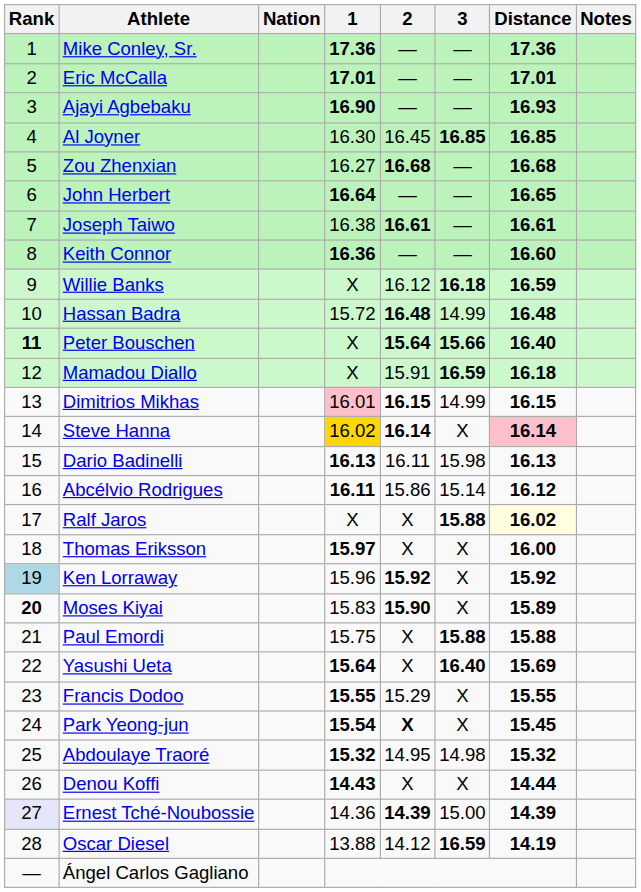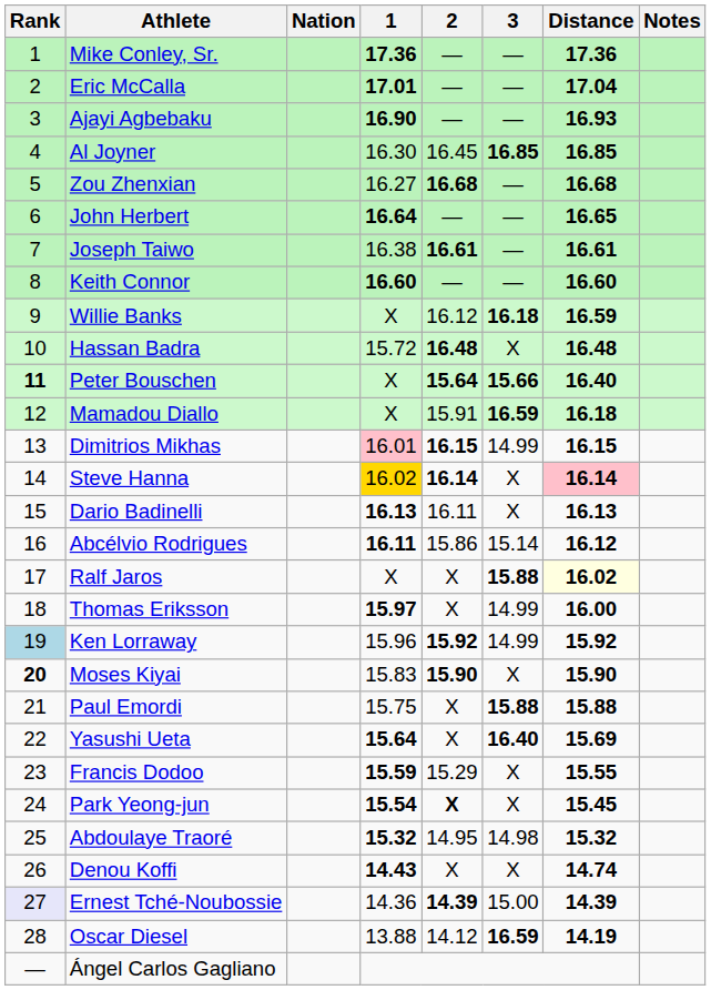 <table class="wikitable sortable" style="text-align:center;">
 <tr>
 <th>Rank</th>
 <th>Athlete</th>
 <th>Nation</th>
 <th>1</th>
 <th>2</th>
 <th>3</th>
 <th>Distance</th>
 <th>Notes</th>
 </tr>
 <tr style="background:#bbf3bb;">
 <td>1</td>
 <td align=left><a href='#'>Mike Conley, Sr.</a></td>
 <td align=left></td>
 <td><strong>17.36</strong></td>
 <td data-sort-value=1.00>—</td>
 <td data-sort-value=1.00>—</td>
 <td><strong>17.36</strong></td>
 <td></td>
 </tr>
 <tr style="background:#bbf3bb;">
 <td>2</td>
 <td align=left><a href='#'>Eric McCalla</a></td>
 <td align=left></td>
 <td><strong>17.01</strong></td>
 <td data-sort-value=1.00>—</td>
 <td data-sort-value=1.00>—</td>
-<td><strong>17.01</strong></td>
+<td><strong>17.04</strong></td>
 <td></td>
 </tr>
 <tr style="background:#bbf3bb;">
 <td>3</td>
 <td align=left><a href='#'>Ajayi Agbebaku</a></td>
 <td align=left></td>
 <td><strong>16.90</strong></td>
 <td data-sort-value=1.00>—</td>
 <td data-sort-value=1.00>—</td>
 <td><strong>16.93</strong></td>
 <td></td>
 </tr>
 <tr style="background:#bbf3bb;">
 <td>4</td>
 <td align=left><a href='#'>Al Joyner</a></td>
 <td align=left></td>
 <td>16.30</td>
 <td>16.45</td>
 <td><strong>16.85</strong></td>
 <td><strong>16.85</strong></td>
 <td></td>
 </tr>
 <tr style="background:#bbf3bb;">
 <td>5</td>
 <td align=left><a href='#'>Zou Zhenxian</a></td>
 <td align=left></td>
 <td>16.27</td>
 <td><strong>16.68</strong></td>
 <td data-sort-value=1.00>—</td>
 <td><strong>16.68</strong></td>
 <td></td>
 </tr>
 <tr style="background:#bbf3bb;">
 <td>6</td>
 <td align=left><a href='#'>John Herbert</a></td>
 <td align=left></td>
 <td><strong>16.64</strong></td>
 <td data-sort-value=1.00>—</td>
 <td data-sort-value=1.00>—</td>
 <td><strong>16.65</strong></td>
 <td></td>
 </tr>
 <tr style="background:#bbf3bb;">
 <td>7</td>
 <td align=left><a href='#'>Joseph Taiwo</a></td>
 <td align=left></td>
 <td>16.38</td>
 <td><strong>16.61</strong></td>
 <td data-sort-value=1.00>—</td>
 <td><strong>16.61</strong></td>
 <td></td>
 </tr>
 <tr style="background:#bbf3bb;">
 <td>8</td>
 <td align=left><a href='#'>Keith Connor</a></td>
 <td align=left></td>
-<td><strong>16.36</strong></td>
+<td><strong>16.60</strong></td>
 <td data-sort-value=1.00>—</td>
 <td data-sort-value=1.00>—</td>
 <td><strong>16.60</strong></td>
 <td></td>
 </tr>
 <tr style="background:#ccf9cc;">
 <td>9</td>
 <td align=left><a href='#'>Willie Banks</a></td>
 <td align=left></td>
 <td data-sort-value=1.00>X</td>
 <td>16.12</td>
 <td><strong>16.18</strong></td>
 <td><strong>16.59</strong></td>
 <td></td>
 </tr>
 <tr style="background:#ccf9cc;">
 <td>10</td>
 <td align=left><a href='#'>Hassan Badra</a></td>
 <td align=left></td>
 <td>15.72</td>
 <td><strong>16.48</strong></td>
-<td>14.99</td>
+<td data-sort-value=1.00>X</td>
 <td><strong>16.48</strong></td>
 <td></td>
 </tr>
 <tr style="background:#ccf9cc;">
 <td><strong>11</strong></td>
 <td align=left><a href='#'>Peter Bouschen</a></td>
 <td align=left></td>
 <td data-sort-value=1.00>X</td>
 <td><strong>15.64</strong></td>
 <td><strong>15.66</strong></td>
 <td><strong>16.40</strong></td>
 <td></td>
 </tr>
 <tr style="background:#ccf9cc;">
 <td>12</td>
 <td align=left><a href='#'>Mamadou Diallo</a></td>
 <td align=left></td>
 <td data-sort-value=1.00>X</td>
 <td>15.91</td>
 <td><strong>16.59</strong></td>
 <td><strong>16.18</strong></td>
 <td></td>
 </tr>
 <tr>
 <td>13</td>
 <td align=left><a href='#'>Dimitrios Mikhas</a></td>
 <td align=left></td>
 <td style="background: pink;">16.01</td>
 <td><strong>16.15</strong></td>
 <td>14.99</td>
 <td><strong>16.15</strong></td>
 <td></td>
 </tr>
 <tr>
 <td>14</td>
 <td align=left><a href='#'>Steve Hanna</a></td>
 <td align=left></td>
 <td style="background: gold;">16.02</td>
 <td><strong>16.14</strong></td>
 <td data-sort-value=1.00>X</td>
 <td style="background: pink;"><strong>16.14</strong></td>
 <td></td>
 </tr>
 <tr>
 <td>15</td>
 <td align=left><a href='#'>Dario Badinelli</a></td>
 <td align=left></td>
 <td><strong>16.13</strong></td>
 <td>16.11</td>
-<td>15.98</td>
+<td data-sort-value=1.00>X</td>
 <td><strong>16.13</strong></td>
 <td></td>
 </tr>
 <tr>
 <td>16</td>
 <td align=left><a href='#'>Abcélvio Rodrigues</a></td>
 <td align=left></td>
 <td><strong>16.11</strong></td>
 <td>15.86</td>
 <td>15.14</td>
 <td><strong>16.12</strong></td>
 <td></td>
 </tr>
 <tr>
 <td>17</td>
 <td align=left><a href='#'>Ralf Jaros</a></td>
 <td align=left></td>
 <td data-sort-value=1.00>X</td>
 <td data-sort-value=1.00>X</td>
 <td><strong>15.88</strong></td>
 <td style="background: lightyellow;"><strong>16.02</strong></td>
 <td></td>
 </tr>
 <tr>
 <td>18</td>
 <td align=left><a href='#'>Thomas Eriksson</a></td>
 <td align=left></td>
 <td><strong>15.97</strong></td>
 <td data-sort-value=1.00>X</td>
-<td data-sort-value=1.00>X</td>
+<td>14.99</td>
 <td><strong>16.00</strong></td>
 <td></td>
 </tr>
 <tr>
 <td style="background: lightblue;">19</td>
 <td align=left><a href='#'>Ken Lorraway</a></td>
 <td align=left></td>
 <td>15.96</td>
 <td><strong>15.92</strong></td>
-<td data-sort-value=1.00>X</td>
+<td>14.99</td>
 <td><strong>15.92</strong></td>
 <td></td>
 </tr>
 <tr>
 <td><strong>20</strong></td>
 <td align=left><a href='#'>Moses Kiyai</a></td>
 <td align=left></td>
 <td>15.83</td>
 <td><strong>15.90</strong></td>
 <td data-sort-value=1.00>X</td>
-<td><strong>15.89</strong></td>
+<td><strong>15.90</strong></td>
 <td></td>
 </tr>
 <tr>
 <td>21</td>
 <td align=left><a href='#'>Paul Emordi</a></td>
 <td align=left></td>
 <td>15.75</td>
 <td data-sort-value=1.00>X</td>
 <td><strong>15.88</strong></td>
 <td><strong>15.88</strong></td>
 <td></td>
 </tr>
 <tr>
 <td>22</td>
 <td align=left><a href='#'>Yasushi Ueta</a></td>
 <td align=left></td>
 <td><strong>15.64</strong></td>
 <td data-sort-value=1.00>X</td>
 <td><strong>16.40</strong></td>
 <td><strong>15.69</strong></td>
 <td></td>
 </tr>
 <tr>
 <td>23</td>
 <td align=left><a href='#'>Francis Dodoo</a></td>
 <td align=left></td>
-<td><strong>15.55</strong></td>
+<td><strong>15.59</strong></td>
 <td>15.29</td>
 <td data-sort-value=1.00>X</td>
 <td><strong>15.55</strong></td>
 <td></td>
 </tr>
 <tr>
 <td>24</td>
 <td align=left><a href='#'>Park Yeong-jun</a></td>
 <td align=left></td>
 <td><strong>15.54</strong></td>
 <td data-sort-value=1.00><strong>X</strong></td>
 <td data-sort-value=1.00>X</td>
 <td><strong>15.45</strong></td>
 <td></td>
 </tr>
 <tr>
 <td>25</td>
 <td align=left><a href='#'>Abdoulaye Traoré</a></td>
 <td align=left></td>
 <td><strong>15.32</strong></td>
 <td>14.95</td>
 <td>14.98</td>
 <td><strong>15.32</strong></td>
 <td></td>
 </tr>
 <tr>
 <td>26</td>
 <td align=left><a href='#'>Denou Koffi</a></td>
 <td align=left></td>
 <td><strong>14.43</strong></td>
 <td data-sort-value=1.00>X</td>
 <td data-sort-value=1.00>X</td>
-<td><strong>14.44</strong></td>
+<td><strong>14.74</strong></td>
 <td></td>
 </tr>
 <tr>
 <td style="background: lavender;">27</td>
 <td align=left><a href='#'>Ernest Tché-Noubossie</a></td>
 <td align=left></td>
 <td>14.36</td>
 <td><strong>14.39</strong></td>
 <td>15.00</td>
 <td><strong>14.39</strong></td>
 <td></td>
 </tr>
 <tr>
 <td>28</td>
 <td align=left><a href='#'>Oscar Diesel</a></td>
 <td align=left></td>
 <td>13.88</td>
 <td>14.12</td>
 <td><strong>16.59</strong></td>
 <td><strong>14.19</strong></td>
 <td></td>
 </tr>
 <tr>
 <td data-sort-value=29>—</td>
 <td align=left>Ángel Carlos Gagliano</td>
 <td align=left></td>
 <td data-sort-value=0.00 colspan=4></td>
 <td></td>
 </tr>
 </table>
